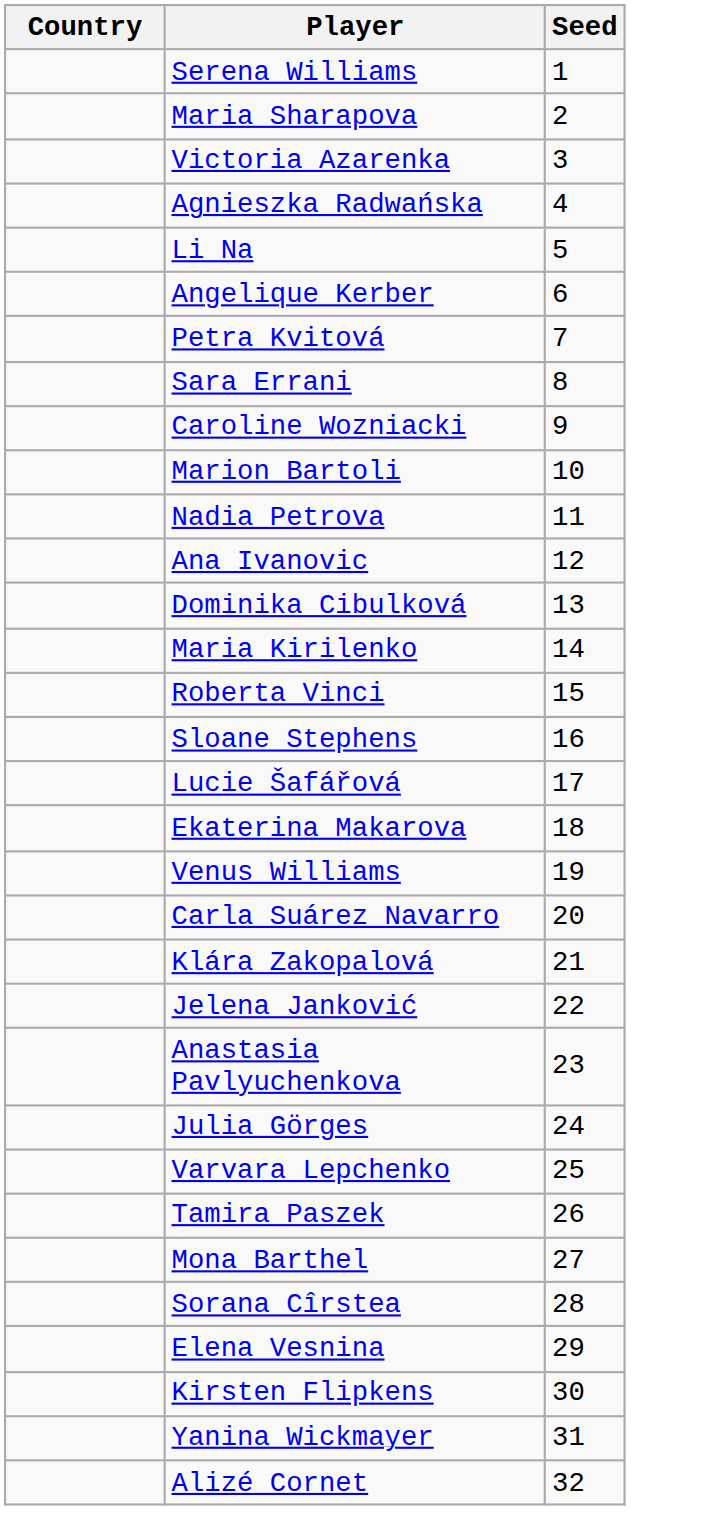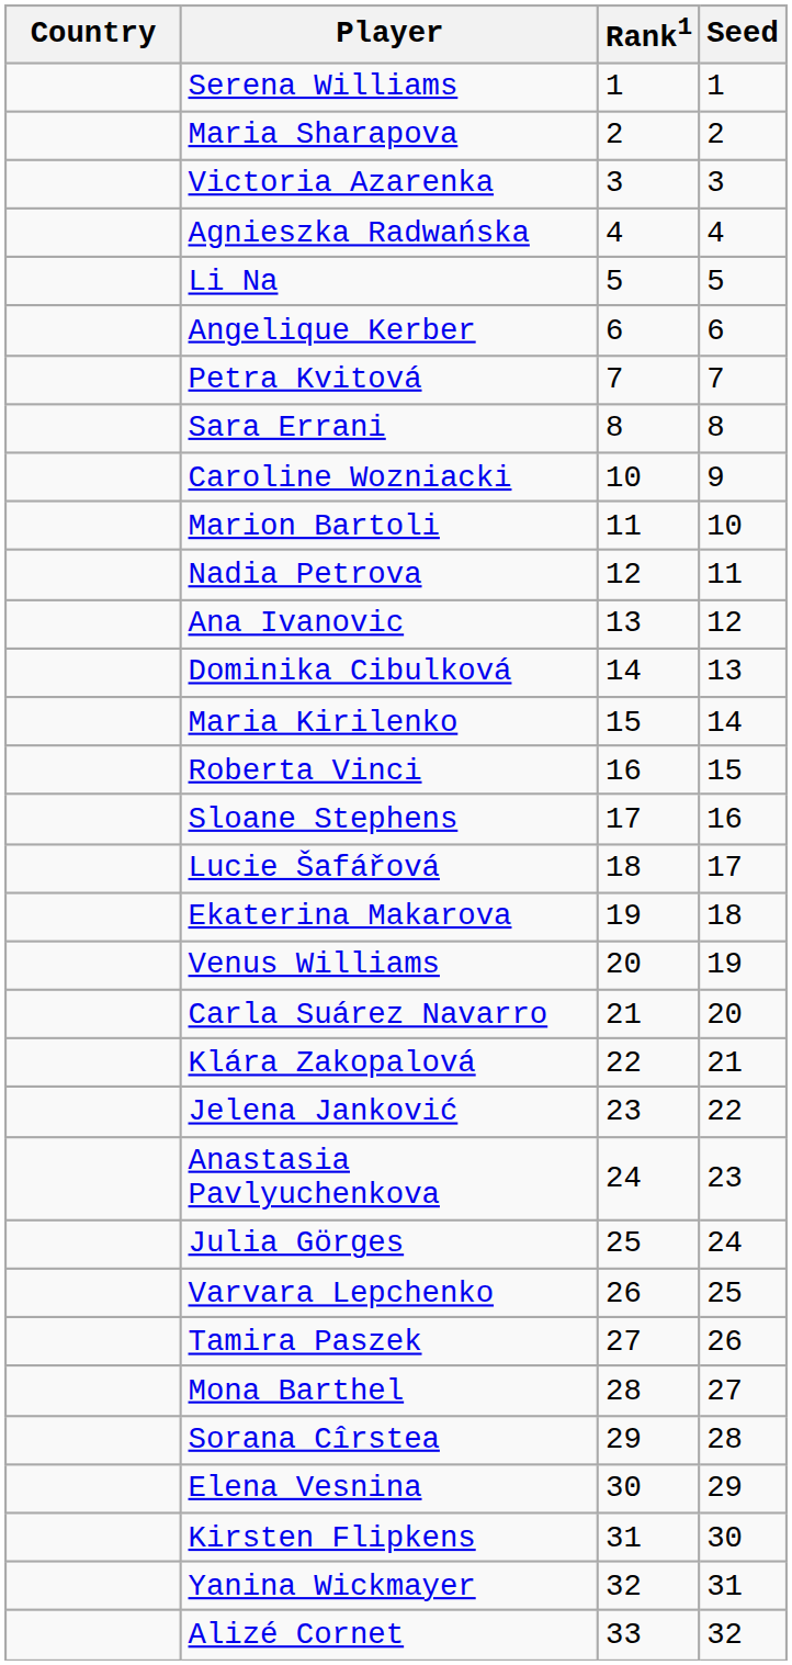 <table class="sortable wikitable">
 <tr>
 <th width="70">Country</th>
 <th width="175">Player</th>
+<th>Rank<sup>1</sup></th>
 <th>Seed</th>
 </tr>
 <tr>
 <td></td>
 <td><a href='#'>Serena Williams</a></td>
 <td>1</td>
+<td>1</td>
 </tr>
 <tr>
 <td></td>
 <td><a href='#'>Maria Sharapova</a></td>
+<td>2</td>
 <td>2</td>
 </tr>
 <tr>
 <td></td>
 <td><a href='#'>Victoria Azarenka</a></td>
 <td>3</td>
+<td>3</td>
 </tr>
 <tr>
 <td></td>
 <td><a href='#'>Agnieszka Radwańska</a></td>
+<td>4</td>
 <td>4</td>
 </tr>
 <tr>
 <td></td>
 <td><a href='#'>Li Na</a></td>
 <td>5</td>
+<td>5</td>
 </tr>
 <tr>
 <td></td>
 <td><a href='#'>Angelique Kerber</a></td>
+<td>6</td>
 <td>6</td>
 </tr>
 <tr>
 <td></td>
 <td><a href='#'>Petra Kvitová</a></td>
 <td>7</td>
+<td>7</td>
 </tr>
 <tr>
 <td></td>
 <td><a href='#'>Sara Errani</a></td>
 <td>8</td>
+<td>8</td>
 </tr>
 <tr>
 <td></td>
 <td><a href='#'>Caroline Wozniacki</a></td>
+<td>10</td>
 <td>9</td>
 </tr>
 <tr>
 <td></td>
 <td><a href='#'>Marion Bartoli</a></td>
+<td>11</td>
 <td>10</td>
 </tr>
 <tr>
 <td></td>
 <td><a href='#'>Nadia Petrova</a></td>
+<td>12</td>
 <td>11</td>
 </tr>
 <tr>
 <td></td>
 <td><a href='#'>Ana Ivanovic</a></td>
+<td>13</td>
 <td>12</td>
 </tr>
 <tr>
 <td></td>
 <td><a href='#'>Dominika Cibulková</a></td>
+<td>14</td>
 <td>13</td>
 </tr>
 <tr>
 <td></td>
 <td><a href='#'>Maria Kirilenko</a></td>
+<td>15</td>
 <td>14</td>
 </tr>
 <tr>
 <td></td>
 <td><a href='#'>Roberta Vinci</a></td>
+<td>16</td>
 <td>15</td>
 </tr>
 <tr>
 <td></td>
 <td><a href='#'>Sloane Stephens</a></td>
+<td>17</td>
 <td>16</td>
 </tr>
 <tr>
 <td></td>
 <td><a href='#'>Lucie Šafářová</a></td>
+<td>18</td>
 <td>17</td>
 </tr>
 <tr>
 <td></td>
 <td><a href='#'>Ekaterina Makarova</a></td>
+<td>19</td>
 <td>18</td>
 </tr>
 <tr>
 <td></td>
 <td><a href='#'>Venus Williams</a></td>
+<td>20</td>
 <td>19</td>
 </tr>
 <tr>
 <td></td>
 <td><a href='#'>Carla Suárez Navarro</a></td>
+<td>21</td>
 <td>20</td>
 </tr>
 <tr>
 <td></td>
 <td><a href='#'>Klára Zakopalová</a></td>
+<td>22</td>
 <td>21</td>
 </tr>
 <tr>
 <td></td>
 <td><a href='#'>Jelena Janković</a></td>
+<td>23</td>
 <td>22</td>
 </tr>
 <tr>
 <td></td>
 <td><a href='#'>Anastasia Pavlyuchenkova</a></td>
+<td>24</td>
 <td>23</td>
 </tr>
 <tr>
 <td></td>
 <td><a href='#'>Julia Görges</a></td>
+<td>25</td>
 <td>24</td>
 </tr>
 <tr>
 <td></td>
 <td><a href='#'>Varvara Lepchenko</a></td>
+<td>26</td>
 <td>25</td>
 </tr>
 <tr>
 <td></td>
 <td><a href='#'>Tamira Paszek</a></td>
+<td>27</td>
 <td>26</td>
 </tr>
 <tr>
 <td></td>
 <td><a href='#'>Mona Barthel</a></td>
+<td>28</td>
 <td>27</td>
 </tr>
 <tr>
 <td></td>
 <td><a href='#'>Sorana Cîrstea</a></td>
+<td>29</td>
 <td>28</td>
 </tr>
 <tr>
 <td></td>
 <td><a href='#'>Elena Vesnina</a></td>
+<td>30</td>
 <td>29</td>
 </tr>
 <tr>
 <td></td>
 <td><a href='#'>Kirsten Flipkens</a></td>
+<td>31</td>
 <td>30</td>
 </tr>
 <tr>
 <td></td>
 <td><a href='#'>Yanina Wickmayer</a></td>
+<td>32</td>
 <td>31</td>
 </tr>
 <tr>
 <td></td>
 <td><a href='#'>Alizé Cornet</a></td>
+<td>33</td>
 <td>32</td>
 </tr>
 </table>
